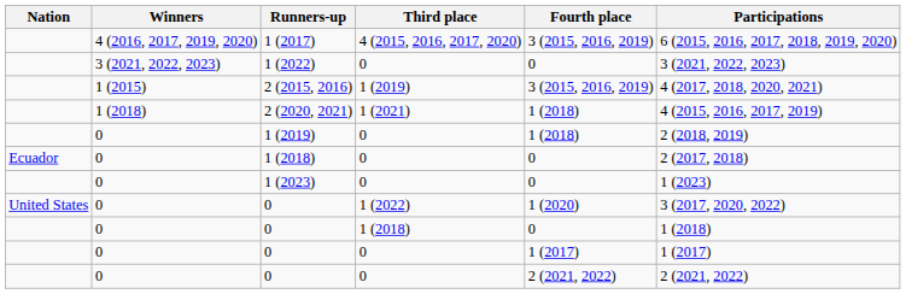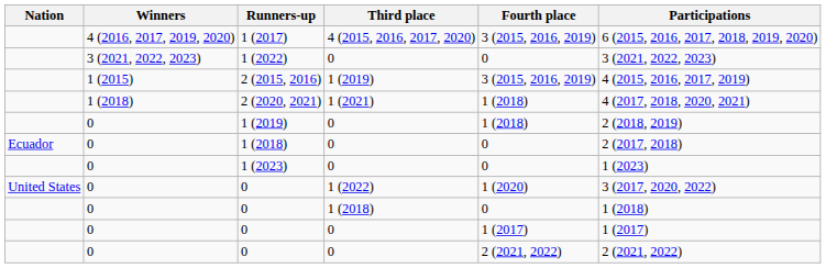 <table class="wikitable sortable">
 <tr>
 <th>Nation</th>
 <th>Winners</th>
 <th>Runners-up</th>
 <th>Third place</th>
 <th>Fourth place</th>
 <th>Participations</th>
 </tr>
 <tr>
 <td align=left></td>
 <td>4 (<a href='#'>2016</a>, <a href='#'>2017</a>, <a href='#'>2019</a>, <a href='#'>2020</a>)</td>
 <td>1 (<a href='#'>2017</a>)</td>
 <td>4 (<a href='#'>2015</a>, <a href='#'>2016</a>, <a href='#'>2017</a>, <a href='#'>2020</a>)</td>
 <td>3 (<a href='#'>2015</a>, <a href='#'>2016</a>, <a href='#'>2019</a>)</td>
 <td>6 (<a href='#'>2015</a>, <a href='#'>2016</a>, <a href='#'>2017</a>, <a href='#'>2018</a>, <a href='#'>2019</a>, <a href='#'>2020</a>)</td>
 </tr>
 <tr>
 <td align=left></td>
 <td>3 (<a href='#'>2021</a>, <a href='#'>2022</a>, <a href='#'>2023</a>)</td>
 <td>1 (<a href='#'>2022</a>)</td>
 <td>0</td>
 <td>0</td>
 <td>3 (<a href='#'>2021</a>, <a href='#'>2022</a>, <a href='#'>2023</a>)</td>
 </tr>
 <tr>
 <td align=left></td>
 <td>1 (<a href='#'>2015</a>)</td>
 <td>2 (<a href='#'>2015</a>, <a href='#'>2016</a>)</td>
 <td>1 (<a href='#'>2019</a>)</td>
 <td>3 (<a href='#'>2015</a>, <a href='#'>2016</a>, <a href='#'>2019</a>)</td>
-<td>4 (<a href='#'>2017</a>, <a href='#'>2018</a>, <a href='#'>2020</a>, <a href='#'>2021</a>)</td>
+<td>4 (<a href='#'>2015</a>, <a href='#'>2016</a>, <a href='#'>2017</a>, <a href='#'>2019</a>)</td>
 </tr>
 <tr>
 <td align=left></td>
 <td>1 (<a href='#'>2018</a>)</td>
 <td>2 (<a href='#'>2020</a>, <a href='#'>2021</a>)</td>
 <td>1 (<a href='#'>2021</a>)</td>
 <td>1 (<a href='#'>2018</a>)</td>
-<td>4 (<a href='#'>2015</a>, <a href='#'>2016</a>, <a href='#'>2017</a>, <a href='#'>2019</a>)</td>
+<td>4 (<a href='#'>2017</a>, <a href='#'>2018</a>, <a href='#'>2020</a>, <a href='#'>2021</a>)</td>
 </tr>
 <tr>
 <td align=left></td>
 <td>0</td>
 <td>1 (<a href='#'>2019</a>)</td>
 <td>0</td>
 <td>1 (<a href='#'>2018</a>)</td>
 <td>2 (<a href='#'>2018</a>, <a href='#'>2019</a>)</td>
 </tr>
 <tr>
 <td align=left> <a href='#'>Ecuador</a></td>
 <td>0</td>
 <td>1 (<a href='#'>2018</a>)</td>
 <td>0</td>
 <td>0</td>
 <td>2 (<a href='#'>2017</a>, <a href='#'>2018</a>)</td>
 </tr>
 <tr>
 <td align=left></td>
 <td>0</td>
 <td>1 (<a href='#'>2023</a>)</td>
 <td>0</td>
 <td>0</td>
 <td>1 (<a href='#'>2023</a>)</td>
 </tr>
 <tr>
 <td align=left> <a href='#'>United States</a></td>
 <td>0</td>
 <td>0</td>
 <td>1 (<a href='#'>2022</a>)</td>
 <td>1 (<a href='#'>2020</a>)</td>
 <td>3 (<a href='#'>2017</a>, <a href='#'>2020</a>, <a href='#'>2022</a>)</td>
 </tr>
 <tr>
 <td align=left></td>
 <td>0</td>
 <td>0</td>
 <td>1 (<a href='#'>2018</a>)</td>
 <td>0</td>
 <td>1 (<a href='#'>2018</a>)</td>
 </tr>
 <tr>
 <td align=left></td>
 <td>0</td>
 <td>0</td>
 <td>0</td>
 <td>1 (<a href='#'>2017</a>)</td>
 <td>1 (<a href='#'>2017</a>)</td>
 </tr>
 <tr>
 <td align=left></td>
 <td>0</td>
 <td>0</td>
 <td>0</td>
 <td>2 (<a href='#'>2021</a>, <a href='#'>2022</a>)</td>
 <td>2 (<a href='#'>2021</a>, <a href='#'>2022</a>)</td>
 </tr>
 </table>
